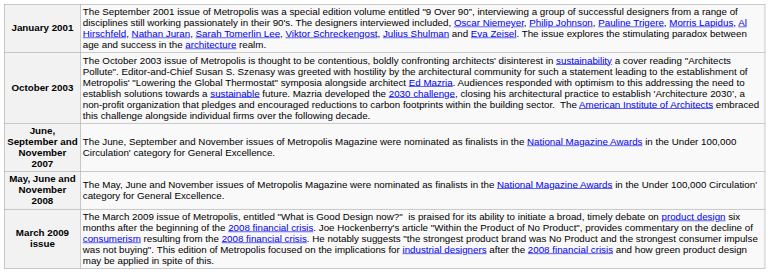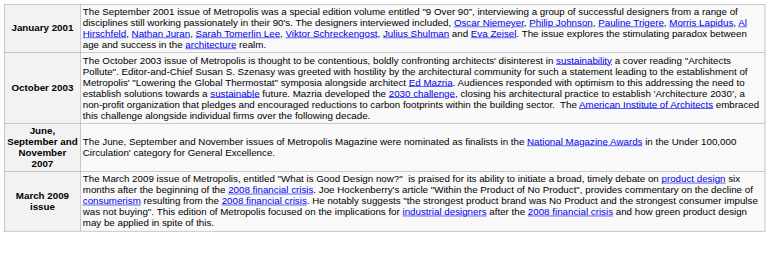 <table class="wikitable mw-collapsible">
 <tr>
 <th>January 2001</th>
 <td>The September 2001 issue of Metropolis was a special  edition volume entitled "9 Over 90”, interviewing a group of successful  designers from a range of disciplines still working passionately in their  90's. The  designers interviewed included, <a href='#'>Oscar Niemeyer</a>, <a href='#'>Philip Johnson</a>, <a href='#'>Pauline Trigere</a>, <a href='#'>Morris Lapidus</a>, <a href='#'>Al Hirschfeld</a>, <a href='#'>Nathan Juran</a>, <a href='#'>Sarah Tomerlin Lee</a>, <a href='#'>Viktor Schreckengost</a>, <a href='#'>Julius Shulman</a> and <a href='#'>Eva Zeisel</a>. The issue explores the stimulating paradox between age  and success in the <a href='#'>architecture</a> realm.</td>
 </tr>
 <tr>
 <th>October 2003</th>
 <td>The October 2003 issue of Metropolis is thought to be  contentious, boldly confronting architects' disinterest in <a href='#'>sustainability</a> a cover reading "Architects Pollute". Editor-and-Chief Susan S. Szenasy was greeted with hostility by the  architectural community for such a statement leading to the establishment of  Metropolis' "Lowering the Global Thermostat" symposia alongside architect <a href='#'>Ed Mazria</a>. Audiences responded with optimism to this  addressing the need to establish solutions towards a <a href='#'>sustainable</a> future. Mazria  developed the <a href='#'>2030 challenge</a>, closing his architectural  practice to establish 'Architecture 2030’, a non-profit organization that  pledges and encouraged reductions to carbon footprints within the building  sector.  The <a href='#'>American Institute of Architects</a> embraced this challenge alongside  individual firms over the following decade.</td>
 </tr>
 <tr>
 <th>June, September and November 2007</th>
 <td>The June, September and November issues of Metropolis  Magazine were nominated as finalists in the <a href='#'>National Magazine Awards</a> in the Under 100,000 Circulation'  category for General Excellence.</td>
 </tr>
 <tr>
-<th>May, June and November 2008</th>
-<td>The May, June and November issues of Metropolis Magazine  were nominated as finalists in the <a href='#'>National Magazine Awards</a> in the Under 100,000 Circulation'  category for General Excellence.</td>
-</tr>
-<tr>
 <th>March 2009 issue</th>
 <td>The March 2009 issue of Metropolis, entitled "What is Good  Design now?"  is praised for its  ability to initiate a broad, timely debate on <a href='#'>product design</a> six months after the beginning of the <a href='#'>2008 financial crisis</a>. Joe Hockenberry's article "Within the Product of No Product",  provides commentary on the decline of <a href='#'>consumerism</a> resulting from the <a href='#'>2008 financial crisis</a>. He notably suggests "the  strongest product brand was No Product and the strongest consumer impulse was  not buying". This edition of Metropolis focused on the implications for <a href='#'>industrial designers</a> after the <a href='#'>2008 financial crisis</a> and how green product design may  be applied in spite of this.</td>
 </tr>
 </table>
